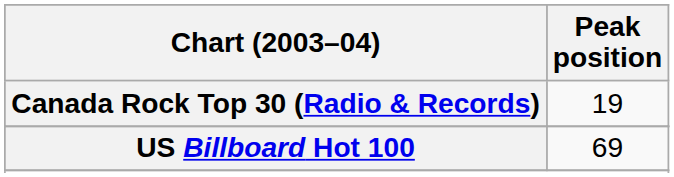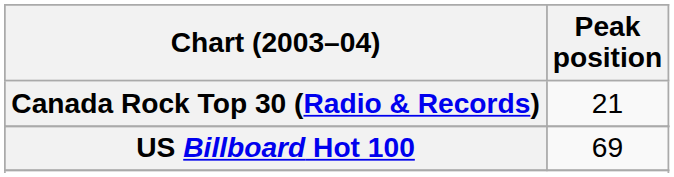 <table class="wikitable sortable plainrowheaders" style="text-align:center">
 <tr>
 <th scope="col">Chart (2003–04)</th>
 <th scope="col">Peak<br>position</th>
 </tr>
 <tr>
 <th scope="row">Canada Rock Top 30 (<a href='#'>Radio & Records</a>)</th>
-<td>19</td>
+<td>21</td>
 </tr>
 <tr>
 </tr>
 <tr>
 <th scope="row">US <a href='#'><em>Billboard</em> Hot 100</a></th>
 <td>69</td>
 </tr>
 <tr>
 </tr>
 <tr>
 </tr>
 </table>
